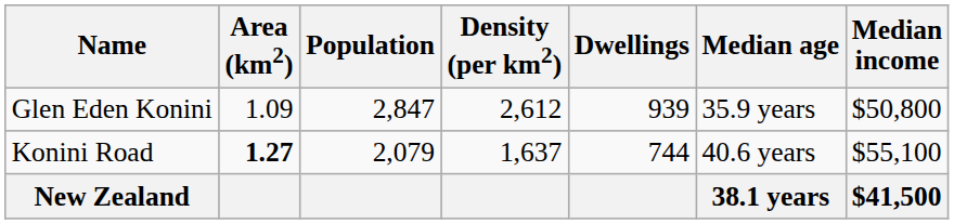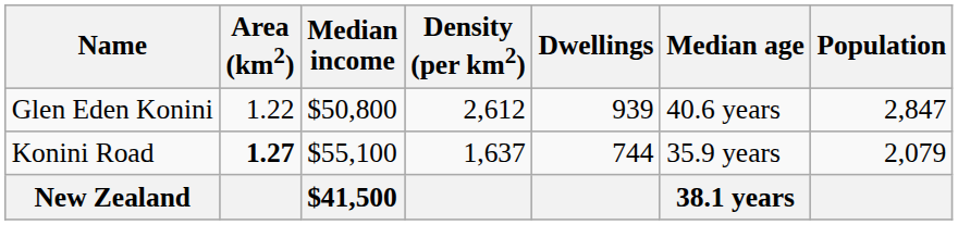 <table class="wikitable">
 <tr>
 <th>Name</th>
 <th>Area<br>(km<sup>2</sup>)</th>
-<th>Population</th>
+<th>Median<br>income</th>
 <th>Density<br>(per km<sup>2</sup>)</th>
 <th>Dwellings</th>
 <th>Median age</th>
-<th>Median<br>income</th>
+<th>Population</th>
 </tr>
 <tr>
 <td>Glen Eden Konini</td>
-<td style="text-align:right;">1.09</td>
-<td style="text-align:right;">2,847</td>
+<td style="text-align:right;">1.22</td>
+<td>$50,800</td>
 <td style="text-align:right;">2,612</td>
 <td style="text-align:right;">939</td>
-<td>35.9 years</td>
-<td>$50,800</td>
+<td>40.6 years</td>
+<td style="text-align:right;">2,847</td>
 </tr>
 <tr>
 <td>Konini Road</td>
 <td style="text-align:right;"><strong>1.27</strong></td>
-<td style="text-align:right;">2,079</td>
+<td>$55,100</td>
 <td style="text-align:right;">1,637</td>
 <td style="text-align:right;">744</td>
-<td>40.6 years</td>
-<td>$55,100</td>
+<td>35.9 years</td>
+<td style="text-align:right;">2,079</td>
 </tr>
 <tr>
 <th>New Zealand</th>
 <th></th>
-<th></th>
+<th style="text-align:left;">$41,500</th>
 <th></th>
 <th></th>
 <th>38.1 years</th>
-<th style="text-align:left;">$41,500</th>
+<th></th>
 </tr>
 </table>
